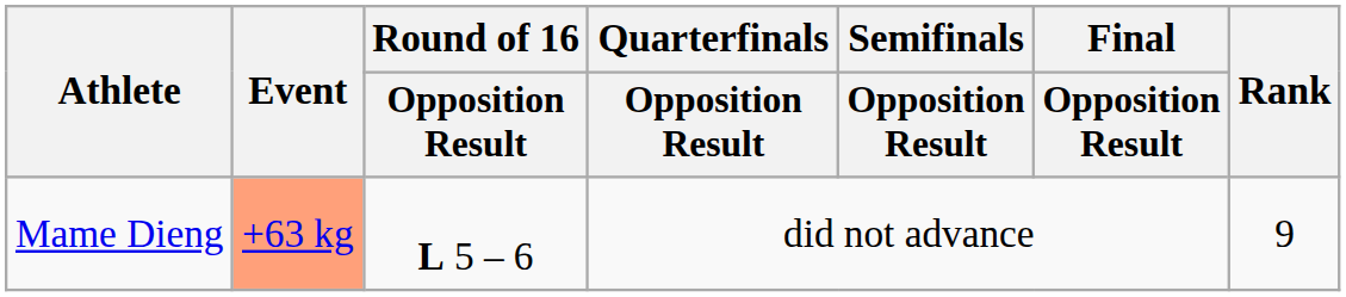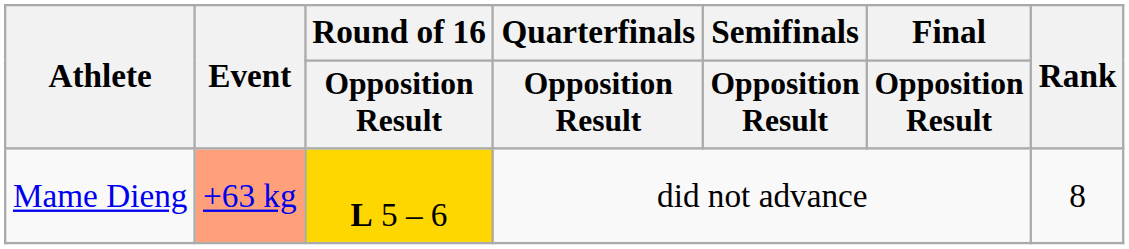 <table class="wikitable" style="font-size:90%;">
 <tr>
 <th rowspan=2>Athlete</th>
 <th rowspan=2>Event</th>
 <th>Round of 16</th>
 <th>Quarterfinals</th>
 <th>Semifinals</th>
 <th>Final</th>
 <th rowspan=2>Rank</th>
 </tr>
 <tr style="font-size:95%">
 <th>Opposition<br>Result</th>
 <th>Opposition<br>Result</th>
 <th>Opposition<br>Result</th>
 <th>Opposition<br>Result</th>
 </tr>
 <tr align=center>
 <td align=left><a href='#'>Mame Dieng</a></td>
 <td align=left style="background: lightsalmon;"><a href='#'>+63 kg</a></td>
-<td><br><strong>L</strong> 5 – 6</td>
+<td style="background: gold;"><br><strong>L</strong> 5 – 6</td>
 <td colspan=3>did not advance</td>
-<td>9</td>
+<td>8</td>
 </tr>
 </table>
